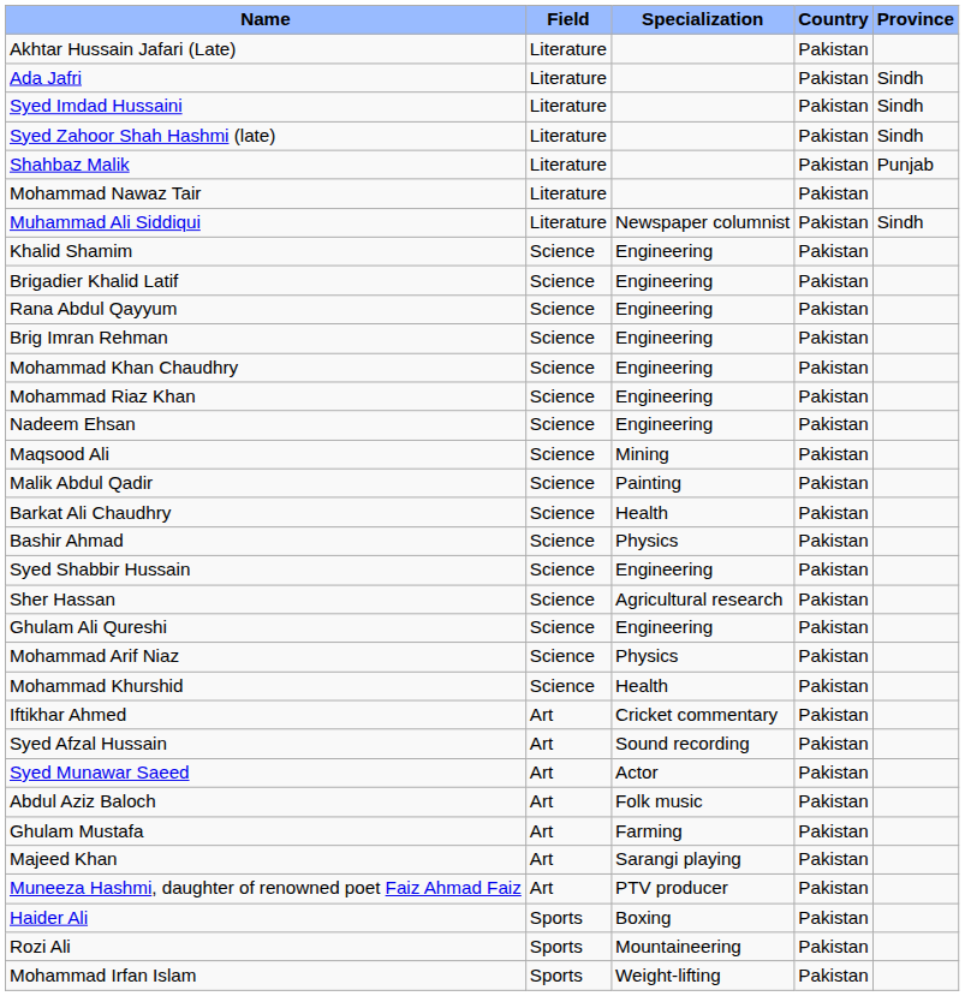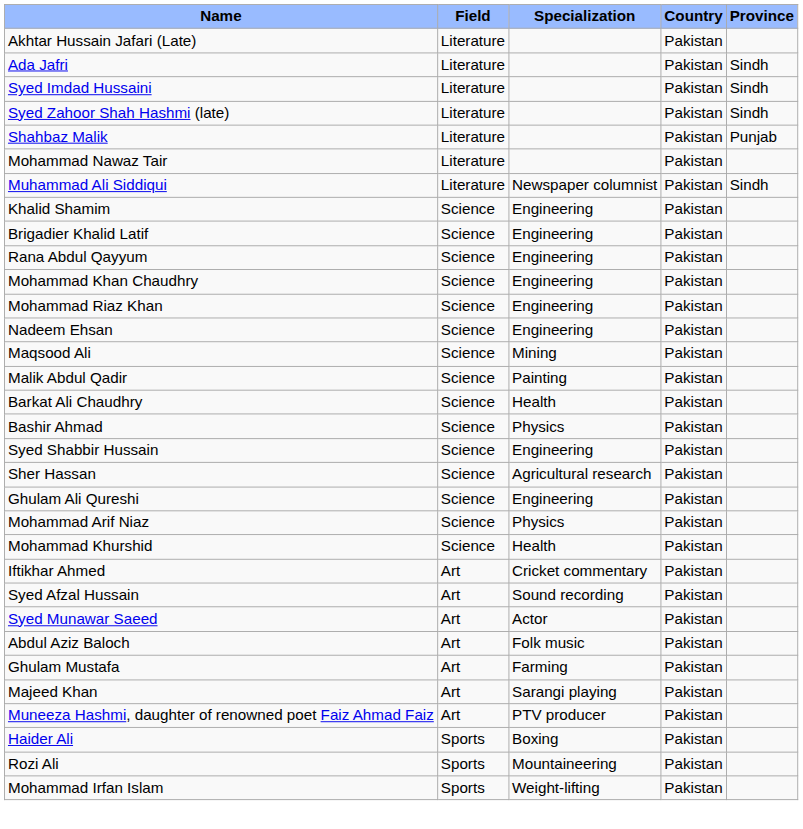 <table class="wikitable">
 <tr>
 <th style="background:#9BF"><span>Name</span></th>
 <th style="background:#9BF"><span>Field</span></th>
 <th style="background:#9BF"><span>Specialization</span></th>
 <th style="background:#9BF"><span>Country</span></th>
 <th style="background:#9BF"><span>Province</span></th>
 </tr>
 <tr>
 <td>Akhtar Hussain Jafari (Late)</td>
 <td>Literature</td>
 <td></td>
 <td>Pakistan</td>
 <td></td>
 </tr>
 <tr>
 <td><a href='#'>Ada Jafri</a></td>
 <td>Literature</td>
 <td></td>
 <td>Pakistan</td>
 <td>Sindh</td>
 </tr>
 <tr>
 <td><a href='#'>Syed Imdad Hussaini</a></td>
 <td>Literature</td>
 <td></td>
 <td>Pakistan</td>
 <td>Sindh</td>
 </tr>
 <tr>
 <td><a href='#'>Syed Zahoor Shah Hashmi</a> (late)</td>
 <td>Literature</td>
 <td></td>
 <td>Pakistan</td>
 <td>Sindh</td>
 </tr>
 <tr>
 <td><a href='#'>Shahbaz Malik</a></td>
 <td>Literature</td>
 <td></td>
 <td>Pakistan</td>
 <td>Punjab</td>
 </tr>
 <tr>
 <td>Mohammad Nawaz Tair</td>
 <td>Literature</td>
 <td></td>
 <td>Pakistan</td>
 <td></td>
 </tr>
 <tr>
 <td><a href='#'>Muhammad Ali Siddiqui</a></td>
 <td>Literature</td>
 <td>Newspaper columnist</td>
 <td>Pakistan</td>
 <td>Sindh</td>
 </tr>
 <tr>
 <td>Khalid Shamim</td>
 <td>Science</td>
 <td>Engineering</td>
 <td>Pakistan</td>
 <td></td>
 </tr>
 <tr>
 <td>Brigadier Khalid Latif</td>
 <td>Science</td>
 <td>Engineering</td>
 <td>Pakistan</td>
 <td></td>
 </tr>
 <tr>
 <td>Rana Abdul Qayyum</td>
-<td>Science</td>
-<td>Engineering</td>
-<td>Pakistan</td>
-<td></td>
-</tr>
-<tr>
-<td>Brig Imran Rehman</td>
 <td>Science</td>
 <td>Engineering</td>
 <td>Pakistan</td>
 <td></td>
 </tr>
 <tr>
 <td>Mohammad Khan Chaudhry</td>
 <td>Science</td>
 <td>Engineering</td>
 <td>Pakistan</td>
 <td></td>
 </tr>
 <tr>
 <td>Mohammad Riaz Khan</td>
 <td>Science</td>
 <td>Engineering</td>
 <td>Pakistan</td>
 <td></td>
 </tr>
 <tr>
 <td>Nadeem Ehsan</td>
 <td>Science</td>
 <td>Engineering</td>
 <td>Pakistan</td>
 <td></td>
 </tr>
 <tr>
 <td>Maqsood Ali</td>
 <td>Science</td>
 <td>Mining</td>
 <td>Pakistan</td>
 <td></td>
 </tr>
 <tr>
 <td>Malik Abdul Qadir</td>
 <td>Science</td>
 <td>Painting</td>
 <td>Pakistan</td>
 <td></td>
 </tr>
 <tr>
 <td>Barkat Ali Chaudhry</td>
 <td>Science</td>
 <td>Health</td>
 <td>Pakistan</td>
 <td></td>
 </tr>
 <tr>
 <td>Bashir Ahmad</td>
 <td>Science</td>
 <td>Physics</td>
 <td>Pakistan</td>
 <td></td>
 </tr>
 <tr>
 <td>Syed Shabbir Hussain</td>
 <td>Science</td>
 <td>Engineering</td>
 <td>Pakistan</td>
 <td></td>
 </tr>
 <tr>
 <td>Sher Hassan</td>
 <td>Science</td>
 <td>Agricultural research</td>
 <td>Pakistan</td>
 <td></td>
 </tr>
 <tr>
 <td>Ghulam Ali Qureshi</td>
 <td>Science</td>
 <td>Engineering</td>
 <td>Pakistan</td>
 <td></td>
 </tr>
 <tr>
 <td>Mohammad Arif Niaz</td>
 <td>Science</td>
 <td>Physics</td>
 <td>Pakistan</td>
 <td></td>
 </tr>
 <tr>
 <td>Mohammad Khurshid</td>
 <td>Science</td>
 <td>Health</td>
 <td>Pakistan</td>
 <td></td>
 </tr>
 <tr>
 <td>Iftikhar Ahmed</td>
 <td>Art</td>
 <td>Cricket commentary</td>
 <td>Pakistan</td>
 <td></td>
 </tr>
 <tr>
 <td>Syed Afzal Hussain</td>
 <td>Art</td>
 <td>Sound recording</td>
 <td>Pakistan</td>
 <td></td>
 </tr>
 <tr>
 <td><a href='#'>Syed Munawar Saeed</a></td>
 <td>Art</td>
 <td>Actor</td>
 <td>Pakistan</td>
 <td></td>
 </tr>
 <tr>
 <td>Abdul Aziz Baloch</td>
 <td>Art</td>
 <td>Folk music</td>
 <td>Pakistan</td>
 <td></td>
 </tr>
 <tr>
 <td>Ghulam Mustafa</td>
 <td>Art</td>
 <td>Farming</td>
 <td>Pakistan</td>
 <td></td>
 </tr>
 <tr>
 <td>Majeed Khan</td>
 <td>Art</td>
 <td>Sarangi playing</td>
 <td>Pakistan</td>
 <td></td>
 </tr>
 <tr>
 <td><a href='#'>Muneeza Hashmi</a>, daughter of renowned poet <a href='#'>Faiz Ahmad Faiz</a></td>
 <td>Art</td>
 <td>PTV producer</td>
 <td>Pakistan</td>
 <td></td>
 </tr>
 <tr>
 <td><a href='#'>Haider Ali</a></td>
 <td>Sports</td>
 <td>Boxing</td>
 <td>Pakistan</td>
 <td></td>
 </tr>
 <tr>
 <td>Rozi Ali</td>
 <td>Sports</td>
 <td>Mountaineering</td>
 <td>Pakistan</td>
 <td></td>
 </tr>
 <tr>
 <td>Mohammad Irfan Islam</td>
 <td>Sports</td>
 <td>Weight-lifting</td>
 <td>Pakistan</td>
 <td></td>
 </tr>
 </table>
